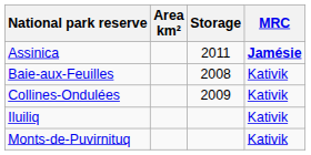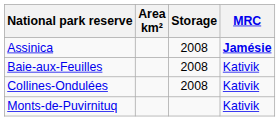 <table class = "wikitable sortable">
 <tr>
 <th>National park reserve</th>
 <th>Area <br> km²</th>
 <th>Storage</th>
 <th><a href='#'>MRC</a></th>
 </tr>
 <tr>
 <td><a href='#'>Assinica</a></td>
 <td align = "right"></td>
-<td align = "center">2011</td>
+<td align = "center">2008</td>
 <td><strong><a href='#'>Jamésie</a></strong></td>
 </tr>
 <tr>
 <td><a href='#'>Baie-aux-Feuilles</a></td>
 <td align = "right"></td>
 <td align = "center">2008</td>
 <td><a href='#'>Kativik</a></td>
 </tr>
 <tr>
 <td><a href='#'>Collines-Ondulées</a></td>
 <td align = "right"></td>
-<td align = "center">2009</td>
-<td><a href='#'>Kativik</a></td>
-</tr>
-<tr>
-<td><a href='#'>Iluiliq</a></td>
-<td align = "right"></td>
-<td align = "center"></td>
+<td align = "center">2008</td>
 <td><a href='#'>Kativik</a></td>
 </tr>
 <tr>
 <td><a href='#'>Monts-de-Puvirnituq</a></td>
 <td align = "right"></td>
 <td align = "center"></td>
 <td><a href='#'>Kativik</a></td>
 </tr>
 </table>
